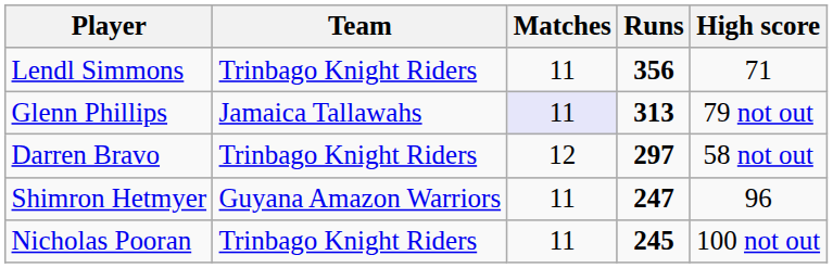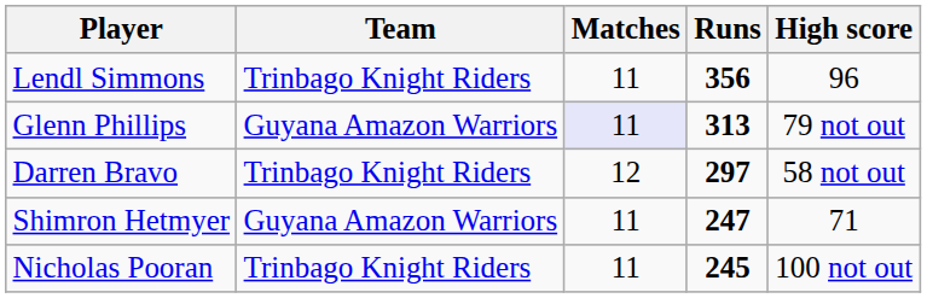 <table class="wikitable" style="text-align: center;">
 <tr>
 <th>Player</th>
 <th>Team</th>
 <th>Matches</th>
 <th>Runs</th>
 <th>High score</th>
 </tr>
 <tr>
 <td style="text-align:left"><a href='#'>Lendl Simmons</a></td>
 <td style="text-align:left"><a href='#'>Trinbago Knight Riders</a></td>
 <td>11</td>
 <td><strong>356</strong></td>
-<td>71</td>
+<td>96</td>
 </tr>
 <tr>
 <td style="text-align:left"><a href='#'>Glenn Phillips</a></td>
-<td style="text-align:left"><a href='#'>Jamaica Tallawahs</a></td>
+<td style="text-align:left"><a href='#'>Guyana Amazon Warriors</a></td>
 <td style="background: lavender;">11</td>
 <td><strong>313</strong></td>
 <td>79 <a href='#'>not out</a></td>
 </tr>
 <tr>
 <td style="text-align:left"><a href='#'>Darren Bravo</a></td>
 <td style="text-align:left"><a href='#'>Trinbago Knight Riders</a></td>
 <td>12</td>
 <td><strong>297</strong></td>
 <td>58 <a href='#'>not out</a></td>
 </tr>
 <tr>
 <td style="text-align:left"><a href='#'>Shimron Hetmyer</a></td>
 <td style="text-align:left"><a href='#'>Guyana Amazon Warriors</a></td>
 <td>11</td>
 <td><strong>247</strong></td>
-<td>96</td>
+<td>71</td>
 </tr>
 <tr>
 <td style="text-align:left"><a href='#'>Nicholas Pooran</a></td>
 <td style="text-align:left"><a href='#'>Trinbago Knight Riders</a></td>
 <td>11</td>
 <td><strong>245</strong></td>
 <td>100 <a href='#'>not out</a></td>
 </tr>
 </table>
